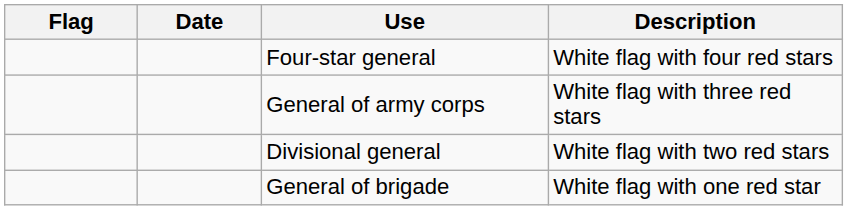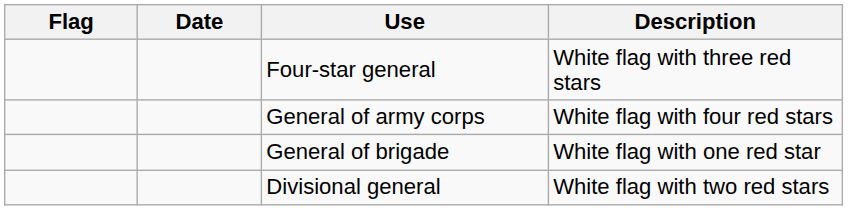 <table class="wikitable">
 <tr>
 <th style="width:110px;">Flag</th>
 <th style="width:100px;">Date</th>
 <th style="width:250px;">Use</th>
 <th style="width:250px;">Description</th>
 </tr>
 <tr>
 <td></td>
 <td></td>
 <td>Four-star general</td>
+<td>White flag with three red stars</td>
+</tr>
+<tr>
+<td></td>
+<td></td>
+<td>General of army corps</td>
 <td>White flag with four red stars</td>
 </tr>
 <tr>
 <td></td>
 <td></td>
-<td>General of army corps</td>
-<td>White flag with three red stars</td>
+<td>General of brigade</td>
+<td>White flag with one red star</td>
 </tr>
 <tr>
 <td></td>
 <td></td>
 <td>Divisional general</td>
 <td>White flag with two red stars</td>
 </tr>
-<tr>
-<td></td>
-<td></td>
-<td>General of brigade</td>
-<td>White flag with one red star</td>
-</tr>
 </table>
